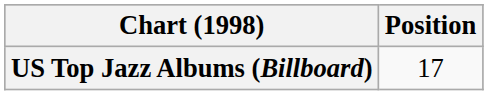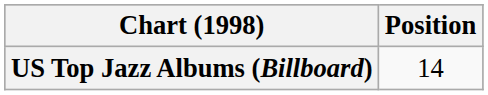 <table class="wikitable plainrowheaders" style="text-align:center">
 <tr>
 <th scope="col">Chart (1998)</th>
 <th scope="col">Position</th>
 </tr>
 <tr>
 <th scope="row">US Top Jazz Albums (<em>Billboard</em>)</th>
-<td>17</td>
+<td>14</td>
 </tr>
 </table>
